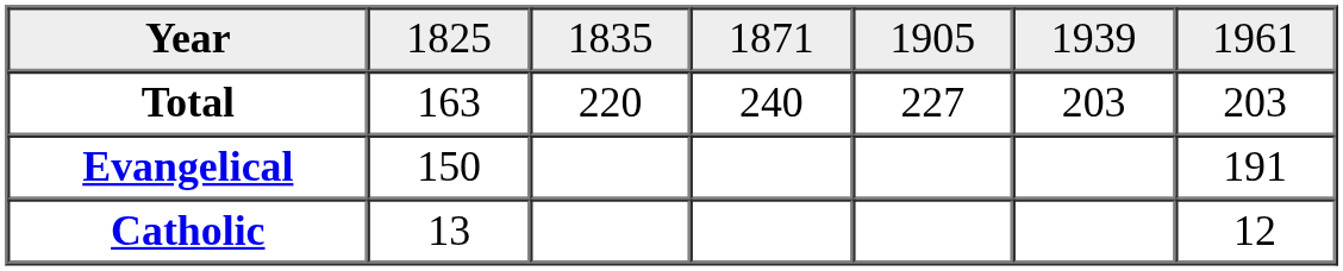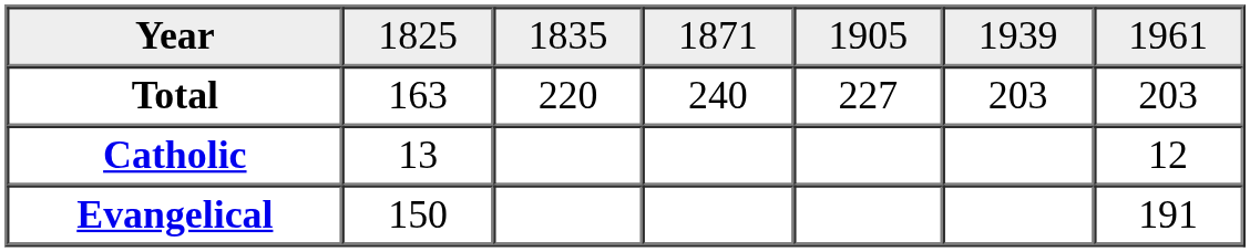 <table border="1" cellpadding="2" cellspacing="0" width="500">
 <tr bgcolor="#eeeeee" align="center">
 <td><strong>Year</strong></td>
 <td>1825</td>
 <td>1835</td>
 <td>1871</td>
 <td>1905</td>
 <td>1939</td>
 <td>1961</td>
 </tr>
 <tr align="center">
 <td><strong>Total</strong></td>
 <td>163</td>
 <td>220</td>
 <td>240</td>
 <td>227</td>
 <td>203</td>
 <td>203</td>
 </tr>
 <tr align="center">
+<td><strong><a href='#'>Catholic</a></strong></td>
+<td>13</td>
+<td> </td>
+<td> </td>
+<td> </td>
+<td> </td>
+<td>12</td>
+</tr>
+<tr align="center">
 <td><strong><a href='#'>Evangelical</a></strong></td>
 <td>150</td>
 <td> </td>
 <td> </td>
 <td> </td>
 <td> </td>
 <td>191</td>
 </tr>
-<tr align="center">
-<td><strong><a href='#'>Catholic</a></strong></td>
-<td>13</td>
-<td> </td>
-<td> </td>
-<td> </td>
-<td> </td>
-<td>12</td>
-</tr>
 </table>
